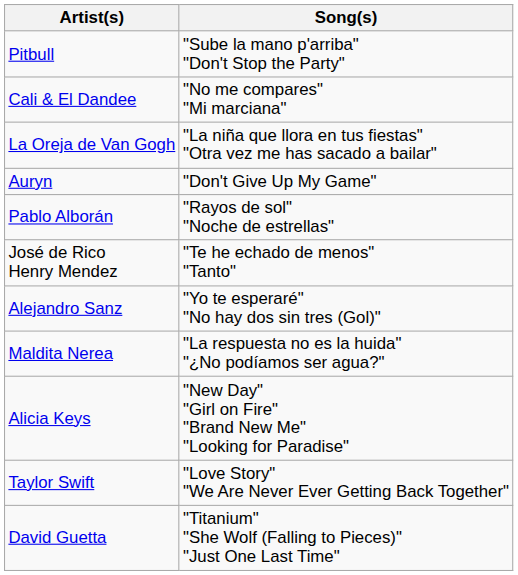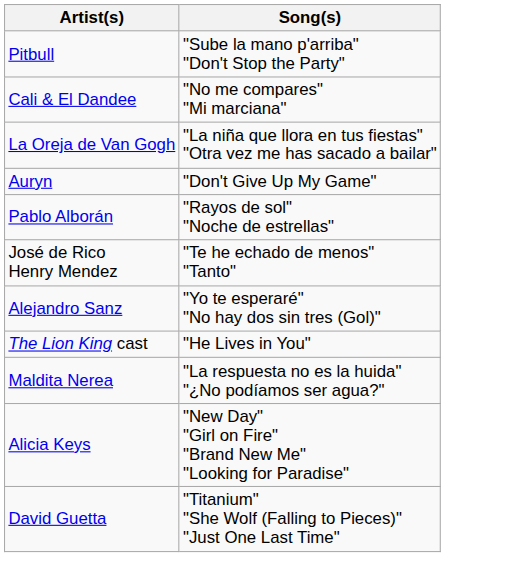 <table class="wikitable">
 <tr>
 <th>Artist(s)</th>
 <th>Song(s)</th>
 </tr>
 <tr>
 <td><a href='#'>Pitbull</a></td>
 <td>"Sube la mano p'arriba"<br>"Don't Stop the Party"</td>
 </tr>
 <tr>
 <td><a href='#'>Cali & El Dandee</a></td>
 <td>"No me compares"<br>"Mi marciana" </td>
 </tr>
 <tr>
 <td><a href='#'>La Oreja de Van Gogh</a></td>
 <td>"La niña que llora en tus fiestas"<br>"Otra vez me has sacado a bailar"</td>
 </tr>
 <tr>
 <td><a href='#'>Auryn</a></td>
 <td>"Don't Give Up My Game"</td>
 </tr>
 <tr>
 <td><a href='#'>Pablo Alborán</a></td>
 <td>"Rayos de sol"<br>"Noche de estrellas"</td>
 </tr>
 <tr>
 <td>José de Rico<br>Henry Mendez</td>
 <td>"Te he echado de menos"<br>"Tanto"</td>
 </tr>
 <tr>
 <td><a href='#'>Alejandro Sanz</a></td>
 <td>"Yo te esperaré"<br>"No hay dos sin tres (Gol)"</td>
 </tr>
 <tr>
+<td><em><a href='#'>The Lion King</a></em> cast</td>
+<td>"He Lives in You"</td>
+</tr>
+<tr>
 <td><a href='#'>Maldita Nerea</a></td>
 <td>"La respuesta no es la huida"<br>"¿No podíamos ser agua?"</td>
 </tr>
 <tr>
 <td><a href='#'>Alicia Keys</a></td>
 <td>"New Day"<br>"Girl on Fire"<br>"Brand New Me"<br>"Looking for Paradise" </td>
 </tr>
 <tr>
-<td><a href='#'>Taylor Swift</a></td>
-<td>"Love Story"<br>"We Are Never Ever Getting Back Together"</td>
-</tr>
-<tr>
 <td><a href='#'>David Guetta</a></td>
 <td>"Titanium"<br>"She Wolf (Falling to Pieces)"<br>"Just One Last Time" </td>
 </tr>
 </table>
